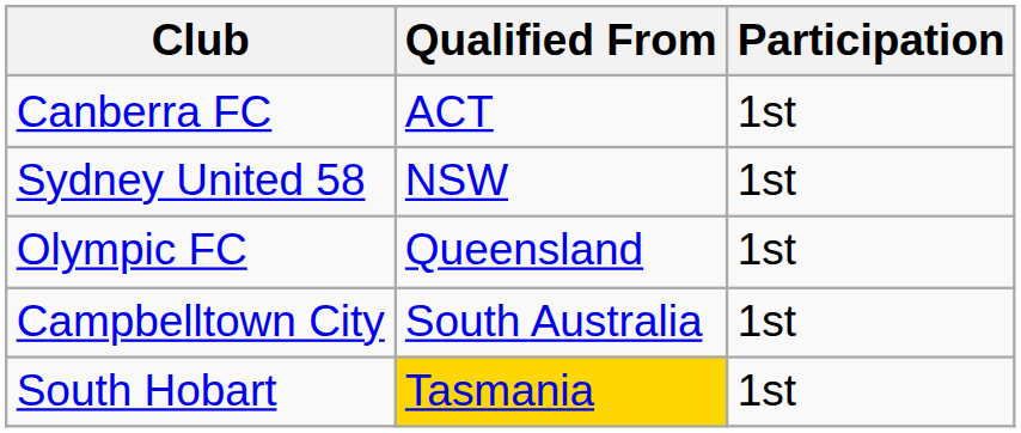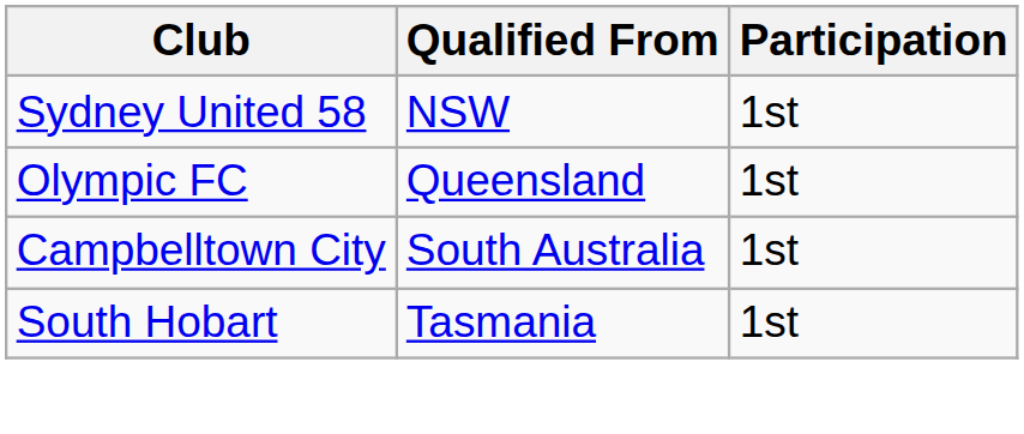 <table class="wikitable">
 <tr>
 <th>Club</th>
 <th>Qualified From</th>
 <th>Participation</th>
-</tr>
-<tr>
-<td><a href='#'>Canberra FC</a></td>
-<td> <a href='#'>ACT</a></td>
-<td>1st</td>
 </tr>
 <tr>
 <td><a href='#'>Sydney United 58</a></td>
 <td> <a href='#'>NSW</a></td>
 <td>1st</td>
 </tr>
 <tr>
 <td><a href='#'>Olympic FC</a></td>
 <td> <a href='#'>Queensland</a></td>
 <td>1st</td>
 </tr>
 <tr>
 <td><a href='#'>Campbelltown City</a></td>
 <td> <a href='#'>South Australia</a></td>
 <td>1st</td>
 </tr>
 <tr>
 <td><a href='#'>South Hobart</a></td>
-<td style="background: gold;"> <a href='#'>Tasmania</a></td>
+<td> <a href='#'>Tasmania</a></td>
 <td>1st</td>
 </tr>
 </table>
